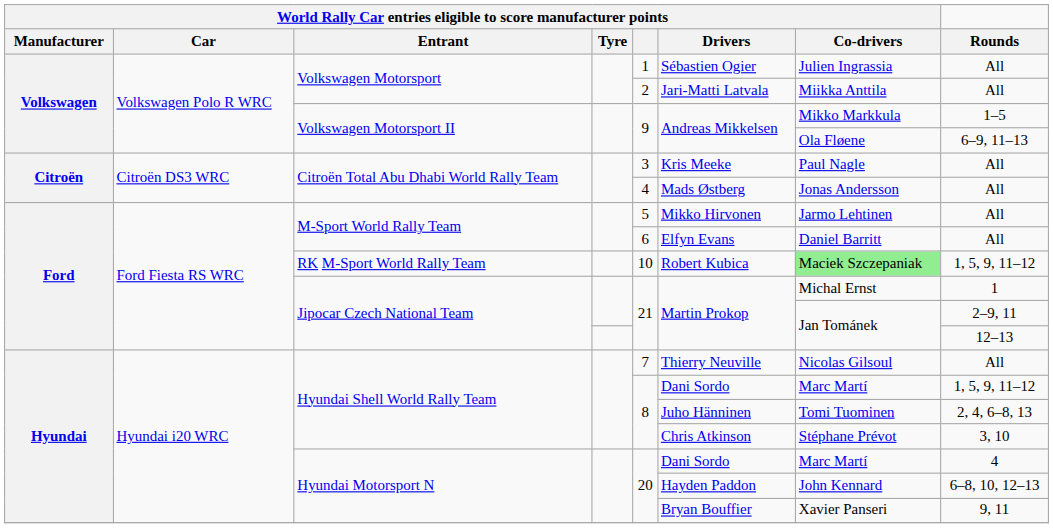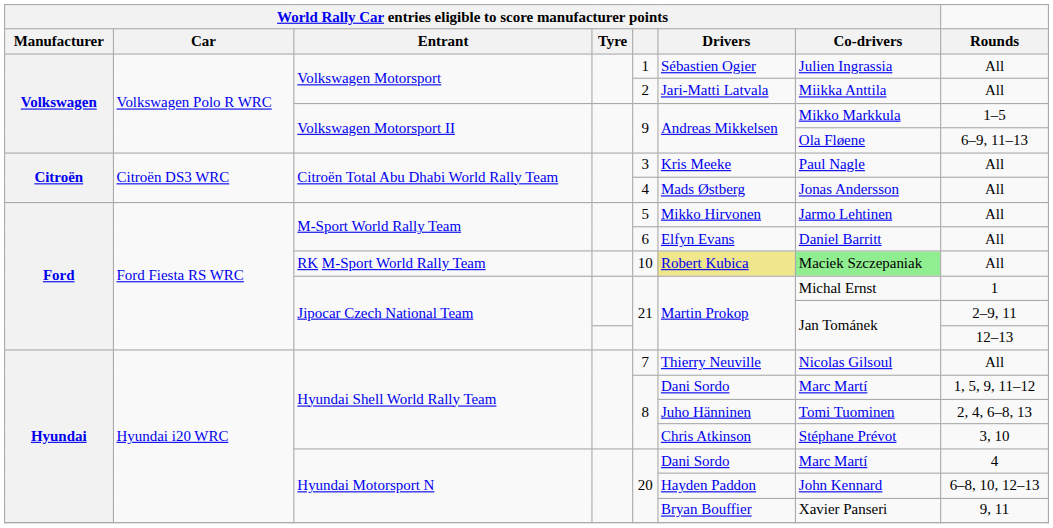 <table class="wikitable" width=75% style="font-size: 85%; max-width: 950px">
 <tr>
 <th colspan="7"><a href='#'>World Rally Car</a> entries eligible to score manufacturer points</th>
 </tr>
 <tr>
 <th>Manufacturer</th>
 <th>Car</th>
 <th>Entrant</th>
 <th>Tyre</th>
 <th></th>
 <th>Drivers</th>
 <th>Co-drivers</th>
 <th>Rounds</th>
 </tr>
 <tr>
 <th rowspan="4" nowrap><a href='#'>Volkswagen</a></th>
 <td rowspan=4 nowrap><a href='#'>Volkswagen Polo R WRC</a></td>
 <td rowspan="2" nowrap> <a href='#'>Volkswagen Motorsport</a></td>
 <td rowspan="2" align="center"></td>
 <td align="center">1</td>
 <td nowrap> <a href='#'>Sébastien Ogier</a></td>
 <td nowrap> <a href='#'>Julien Ingrassia</a></td>
 <td align="center">All</td>
 </tr>
 <tr>
 <td align="center">2</td>
 <td nowrap> <a href='#'>Jari-Matti Latvala</a></td>
 <td nowrap> <a href='#'>Miikka Anttila</a></td>
 <td align="center">All</td>
 </tr>
 <tr>
 <td rowspan="2" nowrap> <a href='#'>Volkswagen Motorsport II</a></td>
 <td rowspan="2" align="center"></td>
 <td rowspan="2" align="center">9</td>
 <td rowspan="2" nowrap> <a href='#'>Andreas Mikkelsen</a></td>
 <td nowrap> <a href='#'>Mikko Markkula</a></td>
 <td align="center">1–5</td>
 </tr>
 <tr>
 <td nowrap> <a href='#'>Ola Fløene</a></td>
 <td align="center">6–9, 11–13</td>
 </tr>
 <tr>
 <th rowspan="2" nowrap><a href='#'>Citroën</a></th>
 <td rowspan=2><a href='#'>Citroën DS3 WRC</a></td>
 <td rowspan="2" nowrap> <a href='#'>Citroën Total Abu Dhabi World Rally Team</a></td>
 <td rowspan="2" align="center"></td>
 <td align="center">3</td>
 <td nowrap> <a href='#'>Kris Meeke</a></td>
 <td nowrap> <a href='#'>Paul Nagle</a></td>
 <td align="center">All</td>
 </tr>
 <tr>
 <td align="center">4</td>
 <td nowrap> <a href='#'>Mads Østberg</a></td>
 <td nowrap> <a href='#'>Jonas Andersson</a></td>
 <td align="center">All</td>
 </tr>
 <tr>
 <th rowspan="6" nowrap><a href='#'>Ford</a></th>
 <td rowspan=6><a href='#'>Ford Fiesta RS WRC</a></td>
 <td rowspan="2" nowrap> <a href='#'>M-Sport World Rally Team</a></td>
 <td rowspan="2" align="center"></td>
 <td align="center">5</td>
 <td nowrap> <a href='#'>Mikko Hirvonen</a></td>
 <td nowrap> <a href='#'>Jarmo Lehtinen</a></td>
 <td align="center">All</td>
 </tr>
 <tr>
 <td align="center">6</td>
 <td nowrap> <a href='#'>Elfyn Evans</a></td>
 <td nowrap> <a href='#'>Daniel Barritt</a></td>
 <td align="center">All</td>
 </tr>
 <tr>
 <td nowrap> <a href='#'>RK</a> <a href='#'>M-Sport World Rally Team</a></td>
 <td align="center"></td>
 <td align="center">10</td>
-<td nowrap> <a href='#'>Robert Kubica</a></td>
+<td nowrap style="background: khaki;"> <a href='#'>Robert Kubica</a></td>
 <td nowrap style="background: lightgreen;"> Maciek Szczepaniak</td>
-<td align="center" nowrap>1, 5, 9, 11–12</td>
+<td align="center">All</td>
 </tr>
 <tr>
 <td rowspan="3" nowrap> <a href='#'>Jipocar Czech National Team</a></td>
 <td rowspan="2" align="center"></td>
 <td rowspan="3" align="center">21</td>
 <td rowspan="3" nowrap> <a href='#'>Martin Prokop</a></td>
 <td nowrap> Michal Ernst</td>
 <td align="center">1</td>
 </tr>
 <tr>
 <td rowspan="2" nowrap> Jan Tománek</td>
 <td align="center">2–9, 11</td>
 </tr>
 <tr>
 <td align="center"></td>
 <td align="center">12–13</td>
 </tr>
 <tr>
 <th rowspan="7" nowrap><a href='#'>Hyundai</a></th>
 <td rowspan=7><a href='#'>Hyundai i20 WRC</a></td>
 <td rowspan="4" nowrap> <a href='#'>Hyundai Shell World Rally Team</a></td>
 <td rowspan="4" align="center"></td>
 <td align="center">7</td>
 <td nowrap> <a href='#'>Thierry Neuville</a></td>
 <td nowrap> <a href='#'>Nicolas Gilsoul</a></td>
 <td align="center">All</td>
 </tr>
 <tr>
 <td rowspan="3" align="center">8</td>
 <td nowrap> <a href='#'>Dani Sordo</a></td>
 <td nowrap> <a href='#'>Marc Martí</a></td>
 <td align="center" nowrap>1, 5, 9, 11–12</td>
 </tr>
 <tr>
 <td nowrap> <a href='#'>Juho Hänninen</a></td>
 <td nowrap> <a href='#'>Tomi Tuominen</a></td>
 <td align="center" nowrap>2, 4, 6–8, 13</td>
 </tr>
 <tr>
 <td nowrap> <a href='#'>Chris Atkinson</a></td>
 <td nowrap> <a href='#'>Stéphane Prévot</a></td>
 <td align="center">3, 10</td>
 </tr>
 <tr>
 <td rowspan="3" nowrap> <a href='#'>Hyundai Motorsport N</a></td>
 <td rowspan="3" align="center"></td>
 <td rowspan="3" align="center">20</td>
 <td nowrap> <a href='#'>Dani Sordo</a></td>
 <td nowrap> <a href='#'>Marc Martí</a></td>
 <td align="center">4</td>
 </tr>
 <tr>
 <td nowrap> <a href='#'>Hayden Paddon</a></td>
 <td nowrap> <a href='#'>John Kennard</a></td>
 <td align="center" nowrap>6–8, 10, 12–13</td>
 </tr>
 <tr>
 <td nowrap> <a href='#'>Bryan Bouffier</a></td>
 <td nowrap> Xavier Panseri</td>
 <td align="center">9, 11</td>
 </tr>
 <tr>
 </tr>
 </table>
